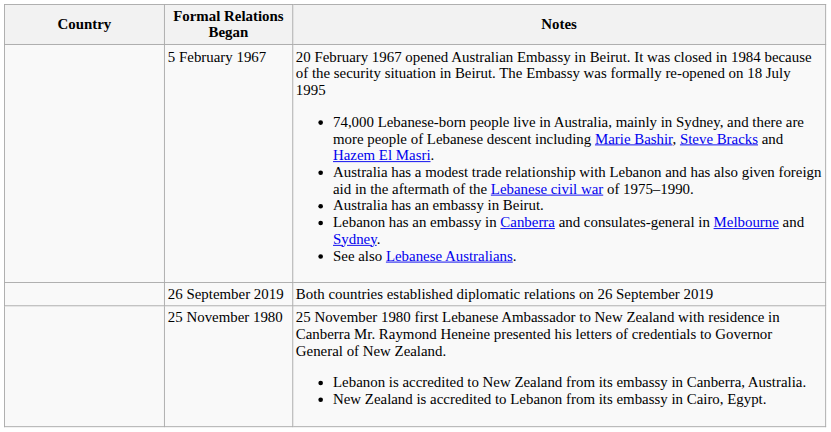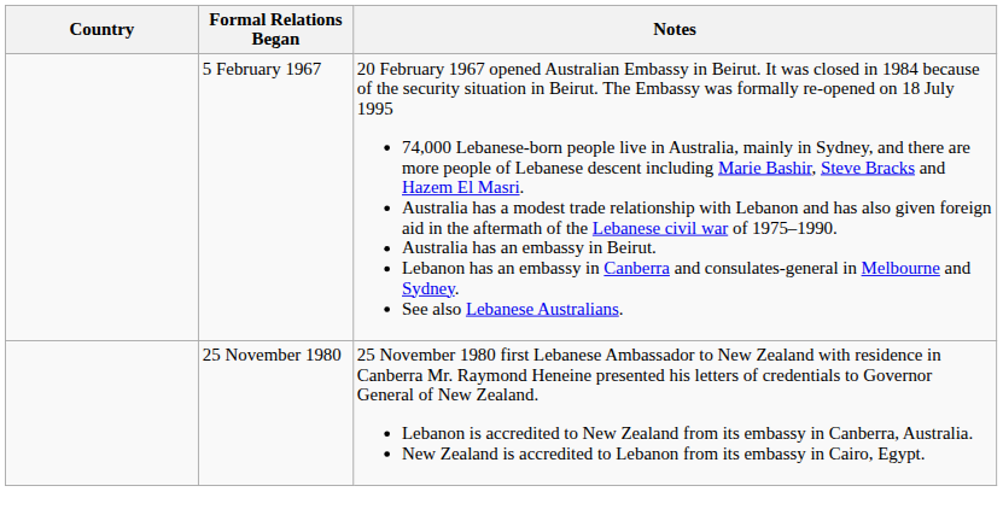 <table class="wikitable sortable" style="width:100%; margin:auto;">
 <tr>
 <th style="width:15%;">Country</th>
 <th style="width:12%;">Formal Relations Began</th>
 <th style="width:50%;">Notes</th>
 </tr>
 <tr valign="top">
 <td></td>
 <td>5 February 1967</td>
 <td>20 February 1967 opened Australian Embassy in Beirut. It was closed in 1984 because of the security situation in Beirut. The Embassy was formally re-opened on 18 July 1995<br><ul><li>74,000 Lebanese-born people live in Australia, mainly in Sydney, and there are more people of Lebanese descent including <a href='#'>Marie Bashir</a>, <a href='#'>Steve Bracks</a> and <a href='#'>Hazem El Masri</a>.</li><li>Australia has a modest trade relationship with Lebanon and has also given foreign aid in the aftermath of the <a href='#'>Lebanese civil war</a> of 1975–1990.</li><li>Australia has an embassy in Beirut.</li><li>Lebanon has an embassy in <a href='#'>Canberra</a> and consulates-general in <a href='#'>Melbourne</a> and <a href='#'>Sydney</a>.</li><li>See also <a href='#'>Lebanese Australians</a>.</li></ul></td>
 </tr>
-<tr>
-<td></td>
-<td>26 September 2019</td>
-<td>Both countries established diplomatic relations on 26 September 2019</td>
-</tr>
 <tr valign="top">
 <td></td>
 <td>25 November 1980</td>
 <td>25 November 1980 first Lebanese Ambassador to New Zealand with residence in Canberra Mr. Raymond Heneine presented his letters of credentials to Governor General of New Zealand.<br><ul><li>Lebanon is accredited to New Zealand from its embassy in Canberra, Australia.</li><li>New Zealand is accredited to Lebanon from its embassy in Cairo, Egypt.</li></ul></td>
 </tr>
 </table>
